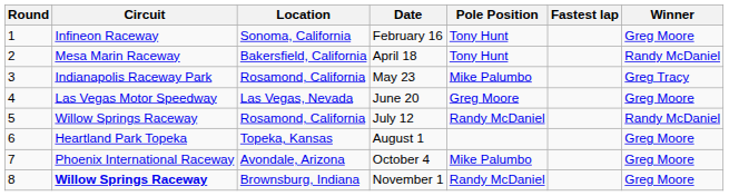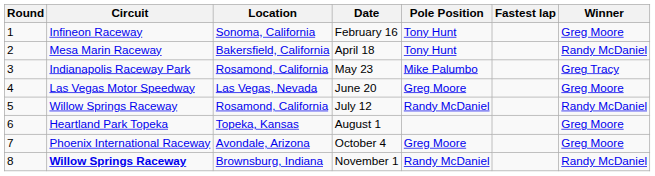 <table class="wikitable">
 <tr>
 <th>Round</th>
 <th>Circuit</th>
 <th>Location</th>
 <th>Date</th>
 <th>Pole Position</th>
 <th>Fastest lap</th>
 <th>Winner</th>
 </tr>
 <tr>
 <td>1</td>
 <td><a href='#'>Infineon Raceway</a></td>
 <td> <a href='#'>Sonoma, California</a></td>
 <td>February 16</td>
 <td> <a href='#'>Tony Hunt</a></td>
 <td></td>
 <td> <a href='#'>Greg Moore</a></td>
 </tr>
 <tr>
 <td>2</td>
 <td><a href='#'>Mesa Marin Raceway</a></td>
 <td> <a href='#'>Bakersfield, California</a></td>
 <td>April 18</td>
 <td> <a href='#'>Tony Hunt</a></td>
 <td></td>
 <td> <a href='#'>Randy McDaniel</a></td>
 </tr>
 <tr>
 <td>3</td>
 <td><a href='#'>Indianapolis Raceway Park</a></td>
 <td> <a href='#'>Rosamond, California</a></td>
 <td>May 23</td>
 <td> <a href='#'>Mike Palumbo</a></td>
 <td></td>
 <td> <a href='#'>Greg Tracy</a></td>
 </tr>
 <tr>
 <td>4</td>
 <td><a href='#'>Las Vegas Motor Speedway</a></td>
 <td> <a href='#'>Las Vegas, Nevada</a></td>
 <td>June 20</td>
 <td> <a href='#'>Greg Moore</a></td>
 <td></td>
 <td> <a href='#'>Greg Moore</a></td>
 </tr>
 <tr>
 <td>5</td>
 <td><a href='#'>Willow Springs Raceway</a></td>
 <td> <a href='#'>Rosamond, California</a></td>
 <td>July 12</td>
 <td> <a href='#'>Randy McDaniel</a></td>
 <td></td>
 <td> <a href='#'>Randy McDaniel</a></td>
 </tr>
 <tr>
 <td>6</td>
 <td><a href='#'>Heartland Park Topeka</a></td>
 <td> <a href='#'>Topeka, Kansas</a></td>
 <td>August 1</td>
 <td></td>
 <td></td>
 <td> <a href='#'>Greg Moore</a></td>
 </tr>
 <tr>
 <td>7</td>
 <td><a href='#'>Phoenix International Raceway</a></td>
 <td> <a href='#'>Avondale, Arizona</a></td>
 <td>October 4</td>
-<td> <a href='#'>Mike Palumbo</a></td>
+<td> <a href='#'>Greg Moore</a></td>
 <td></td>
 <td> <a href='#'>Greg Moore</a></td>
 </tr>
 <tr>
 <td>8</td>
 <td><strong><a href='#'>Willow Springs Raceway</a></strong></td>
 <td> <a href='#'>Brownsburg, Indiana</a></td>
 <td>November 1</td>
 <td> <a href='#'>Randy McDaniel</a></td>
 <td></td>
-<td> <a href='#'>Greg Moore</a></td>
+<td> <a href='#'>Randy McDaniel</a></td>
 </tr>
 </table>
